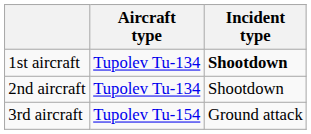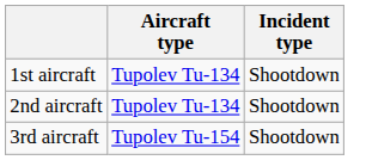 <table class = "wikitable">
 <tr>
 <th></th>
 <th>Aircraft<br>type</th>
 <th>Incident<br>type</th>
 </tr>
 <tr>
 <td>1st aircraft</td>
 <td><a href='#'>Tupolev Tu-134</a></td>
-<td><strong>Shootdown</strong></td>
+<td>Shootdown</td>
 </tr>
 <tr>
 <td>2nd aircraft</td>
 <td><a href='#'>Tupolev Tu-134</a></td>
 <td>Shootdown</td>
 </tr>
 <tr>
 <td>3rd aircraft</td>
 <td><a href='#'>Tupolev Tu-154</a></td>
-<td>Ground attack</td>
+<td>Shootdown</td>
 </tr>
 </table>
